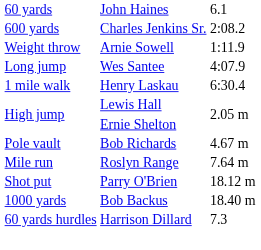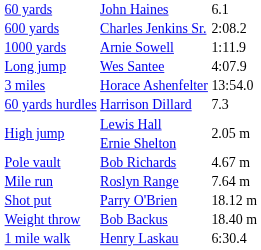 <table>
 <tr>
 <td><a href='#'>60 yards</a></td>
 <td><a href='#'>John Haines</a></td>
 <td>6.1</td>
 <td></td>
 <td></td>
 <td></td>
 <td></td>
 </tr>
 <tr>
 <td><a href='#'>600 yards</a></td>
 <td><a href='#'>Charles Jenkins Sr.</a></td>
 <td>2:08.2</td>
 <td></td>
 <td></td>
 <td></td>
 <td></td>
 </tr>
 <tr>
-<td><a href='#'>Weight throw</a></td>
+<td><a href='#'>1000 yards</a></td>
 <td><a href='#'>Arnie Sowell</a></td>
 <td>1:11.9</td>
 <td></td>
 <td></td>
 <td></td>
 <td></td>
 </tr>
 <tr>
 <td><a href='#'>Long jump</a></td>
 <td><a href='#'>Wes Santee</a></td>
 <td>4:07.9</td>
 <td></td>
 <td></td>
 <td></td>
 <td></td>
 </tr>
 <tr>
-<td><a href='#'>1 mile walk</a></td>
-<td><a href='#'>Henry Laskau</a></td>
-<td>6:30.4</td>
+<td><a href='#'>3 miles</a></td>
+<td><a href='#'>Horace Ashenfelter</a></td>
+<td>13:54.0</td>
+<td></td>
+<td></td>
+<td></td>
+<td></td>
+</tr>
+<tr>
+<td><a href='#'>60 yards hurdles</a></td>
+<td><a href='#'>Harrison Dillard</a></td>
+<td>7.3</td>
 <td></td>
 <td></td>
 <td></td>
 <td></td>
 </tr>
 <tr>
 <td rowspan=2><a href='#'>High jump</a></td>
 <td><a href='#'>Lewis Hall</a></td>
 <td rowspan=2>2.05 m</td>
 <td rowspan=2></td>
 <td rowspan=2></td>
 <td rowspan=2></td>
 <td rowspan=2></td>
 </tr>
 <tr>
 <td><a href='#'>Ernie Shelton</a></td>
 </tr>
 <tr>
 <td><a href='#'>Pole vault</a></td>
 <td><a href='#'>Bob Richards</a></td>
 <td>4.67 m</td>
 <td></td>
 <td></td>
 <td></td>
 <td></td>
 </tr>
 <tr>
 <td><a href='#'>Mile run</a></td>
 <td><a href='#'>Roslyn Range</a></td>
 <td>7.64 m</td>
 <td></td>
 <td></td>
 <td></td>
 <td></td>
 </tr>
 <tr>
 <td><a href='#'>Shot put</a></td>
 <td><a href='#'>Parry O'Brien</a></td>
 <td>18.12 m</td>
 <td></td>
 <td></td>
 <td></td>
 <td></td>
 </tr>
 <tr>
-<td><a href='#'>1000 yards</a></td>
+<td><a href='#'>Weight throw</a></td>
 <td><a href='#'>Bob Backus</a></td>
 <td>18.40 m</td>
 <td></td>
 <td></td>
 <td></td>
 <td></td>
 </tr>
 <tr>
-<td><a href='#'>60 yards hurdles</a></td>
-<td><a href='#'>Harrison Dillard</a></td>
-<td>7.3</td>
+<td><a href='#'>1 mile walk</a></td>
+<td><a href='#'>Henry Laskau</a></td>
+<td>6:30.4</td>
 <td></td>
 <td></td>
 <td></td>
 <td></td>
 </tr>
 </table>
